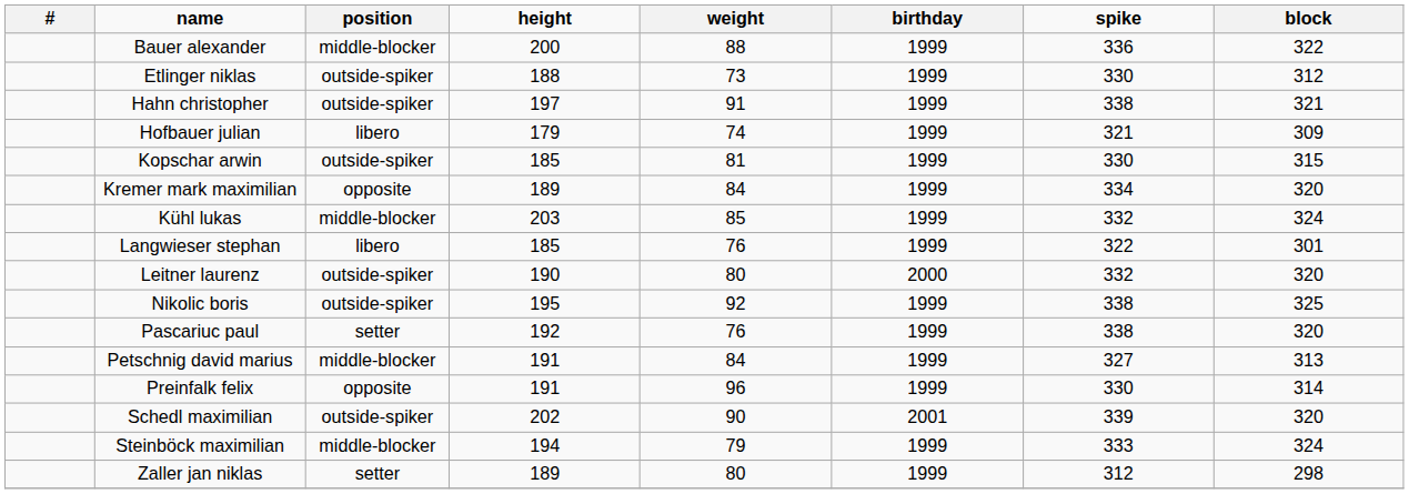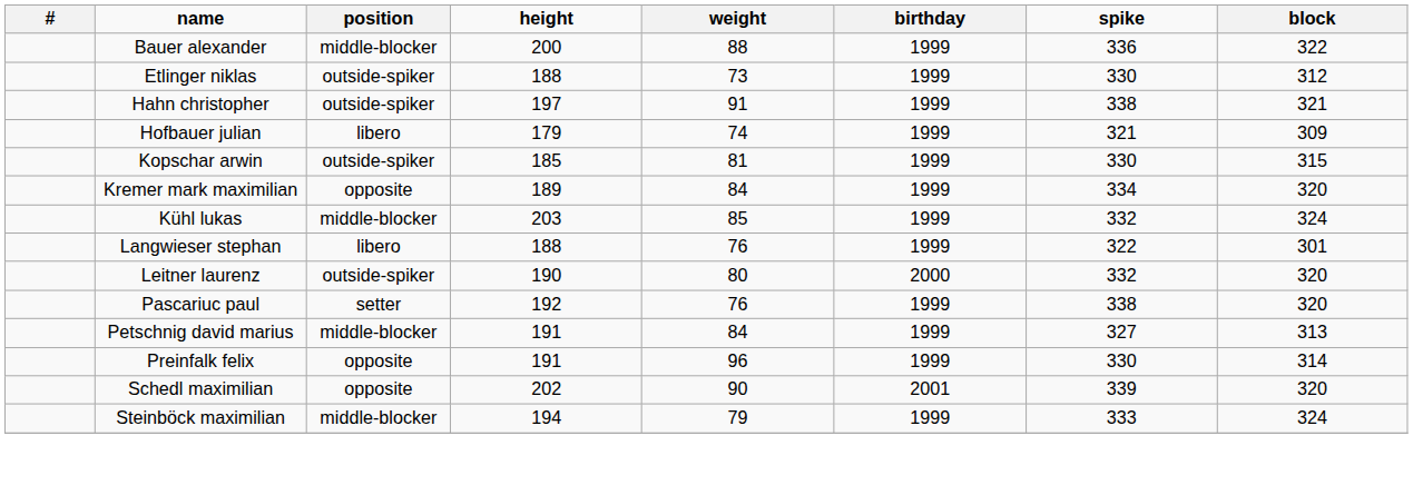 <table Class="wikitable sortable" style="text-align:center;">
 <tr>
 <th Style="width:5em">#</th>
 <td style="width:12em"><strong>name</strong></td>
 <th Style="width:8em"><strong>position</strong></th>
 <td style="width:11em"><strong>height</strong></td>
 <th Style="width:11em"><strong>weight</strong></th>
 <th Style="width:11em"><strong>birthday</strong></th>
 <td style="width:11em"><strong>spike</strong></td>
 <th Style="width:11em"><strong>block</strong></th>
 </tr>
 <tr>
 <td></td>
 <td>Bauer alexander</td>
 <td>middle-blocker</td>
 <td>200</td>
 <td>88</td>
 <td>1999</td>
 <td>336</td>
 <td>322</td>
 </tr>
 <tr>
 <td></td>
 <td>Etlinger niklas</td>
 <td>outside-spiker</td>
 <td>188</td>
 <td>73</td>
 <td>1999</td>
 <td>330</td>
 <td>312</td>
 </tr>
 <tr>
 <td></td>
 <td>Hahn christopher</td>
 <td>outside-spiker</td>
 <td>197</td>
 <td>91</td>
 <td>1999</td>
 <td>338</td>
 <td>321</td>
 </tr>
 <tr>
 <td></td>
 <td>Hofbauer julian</td>
 <td>libero</td>
 <td>179</td>
 <td>74</td>
 <td>1999</td>
 <td>321</td>
 <td>309</td>
 </tr>
 <tr>
 <td></td>
 <td>Kopschar arwin</td>
 <td>outside-spiker</td>
 <td>185</td>
 <td>81</td>
 <td>1999</td>
 <td>330</td>
 <td>315</td>
 </tr>
 <tr>
 <td></td>
 <td>Kremer mark maximilian</td>
 <td>opposite</td>
 <td>189</td>
 <td>84</td>
 <td>1999</td>
 <td>334</td>
 <td>320</td>
 </tr>
 <tr>
 <td></td>
 <td>Kühl lukas</td>
 <td>middle-blocker</td>
 <td>203</td>
 <td>85</td>
 <td>1999</td>
 <td>332</td>
 <td>324</td>
 </tr>
 <tr>
 <td></td>
 <td>Langwieser stephan</td>
 <td>libero</td>
-<td>185</td>
+<td>188</td>
 <td>76</td>
 <td>1999</td>
 <td>322</td>
 <td>301</td>
 </tr>
 <tr>
 <td></td>
 <td>Leitner laurenz</td>
 <td>outside-spiker</td>
 <td>190</td>
 <td>80</td>
 <td>2000</td>
 <td>332</td>
 <td>320</td>
-</tr>
-<tr>
-<td></td>
-<td>Nikolic boris</td>
-<td>outside-spiker</td>
-<td>195</td>
-<td>92</td>
-<td>1999</td>
-<td>338</td>
-<td>325</td>
 </tr>
 <tr>
 <td></td>
 <td>Pascariuc paul</td>
 <td>setter</td>
 <td>192</td>
 <td>76</td>
 <td>1999</td>
 <td>338</td>
 <td>320</td>
 </tr>
 <tr>
 <td></td>
 <td>Petschnig david marius</td>
 <td>middle-blocker</td>
 <td>191</td>
 <td>84</td>
 <td>1999</td>
 <td>327</td>
 <td>313</td>
 </tr>
 <tr>
 <td></td>
 <td>Preinfalk felix</td>
 <td>opposite</td>
 <td>191</td>
 <td>96</td>
 <td>1999</td>
 <td>330</td>
 <td>314</td>
 </tr>
 <tr>
 <td></td>
 <td>Schedl maximilian</td>
-<td>outside-spiker</td>
+<td>opposite</td>
 <td>202</td>
 <td>90</td>
 <td>2001</td>
 <td>339</td>
 <td>320</td>
 </tr>
 <tr>
 <td></td>
 <td>Steinböck maximilian</td>
 <td>middle-blocker</td>
 <td>194</td>
 <td>79</td>
 <td>1999</td>
 <td>333</td>
 <td>324</td>
 </tr>
 <tr>
-<td></td>
-<td>Zaller jan niklas</td>
-<td>setter</td>
-<td>189</td>
-<td>80</td>
-<td>1999</td>
-<td>312</td>
-<td>298</td>
-</tr>
-<tr>
 </tr>
 </table>
